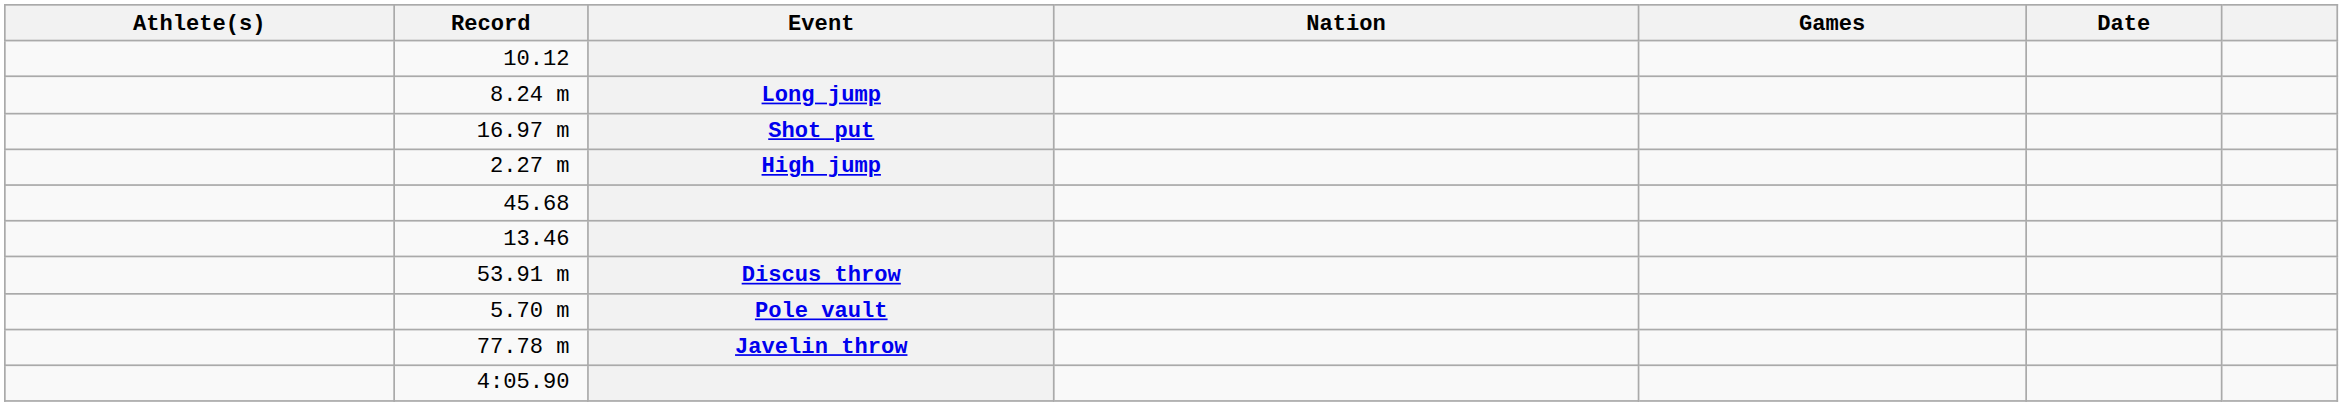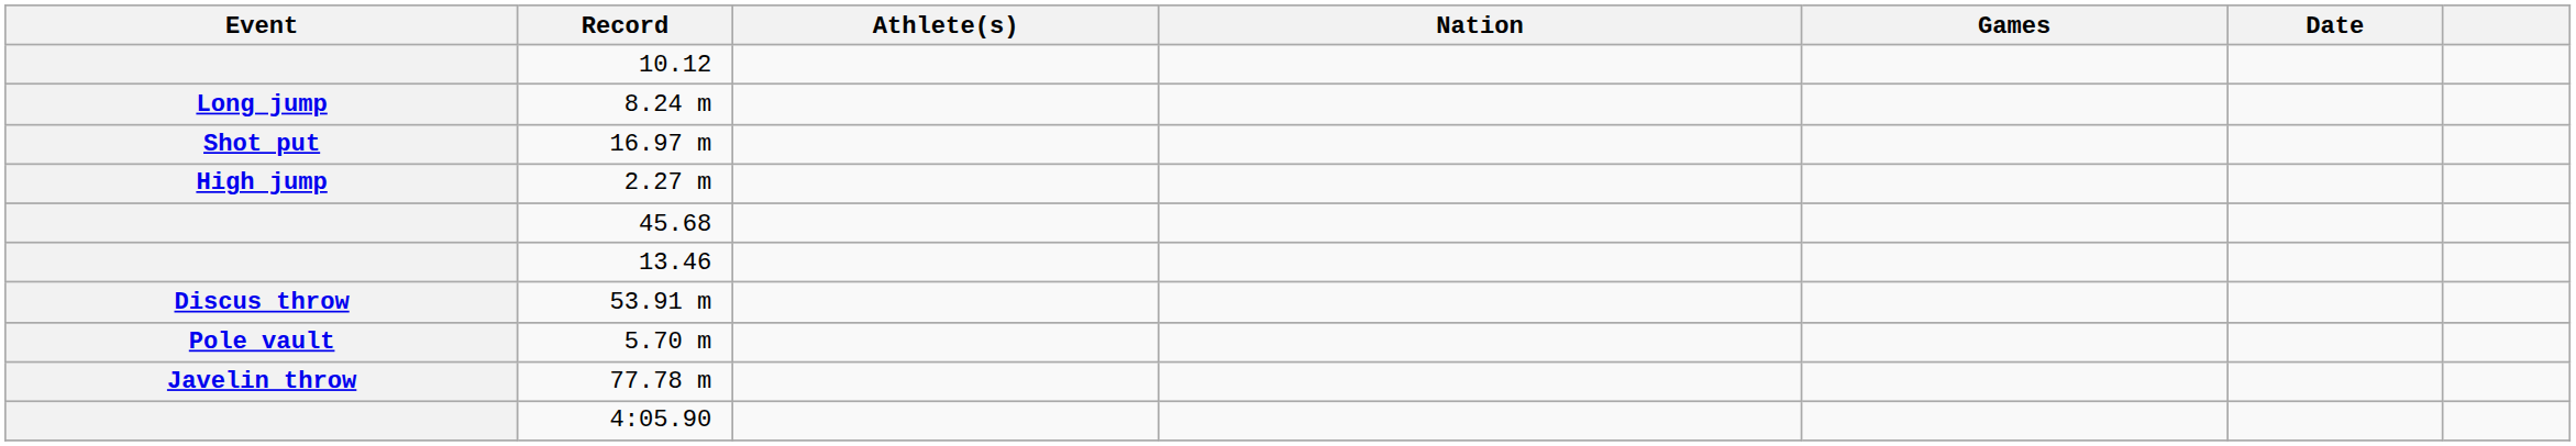 <table class="wikitable sortable plainrowheaders">
 <tr>
+<th scope="col" width=12%>Event</th>
+<th class="unsortable" width=5%>Record</th>
 <th scope="col" width=10%>Athlete(s)</th>
-<th class="unsortable" width=5%>Record</th>
-<th scope="col" width=12%>Event</th>
 <th scope="col" width=15%>Nation</th>
 <th scope="col" width=10%>Games</th>
 <th scope="col" width=5%>Date</th>
 <th scope="col" class="unsortable" width=3%></th>
 </tr>
 <tr>
+<th scope="row"></th>
+<td align=right>10.12 </td>
 <td></td>
-<td align=right>10.12 </td>
-<th scope="row"></th>
 <td></td>
 <td></td>
 <td></td>
 <td align=center></td>
 </tr>
 <tr>
+<th scope="row"><a href='#'>Long jump</a></th>
+<td align=right>8.24 m </td>
 <td></td>
-<td align=right>8.24 m </td>
-<th scope="row"><a href='#'>Long jump</a></th>
 <td></td>
 <td></td>
 <td></td>
 <td align=center></td>
 </tr>
 <tr>
+<th scope="row"><a href='#'>Shot put</a></th>
+<td align=right>16.97 m </td>
 <td></td>
-<td align=right>16.97 m </td>
-<th scope="row"><a href='#'>Shot put</a></th>
 <td></td>
 <td></td>
 <td></td>
 <td align=center></td>
 </tr>
 <tr>
+<th scope="row"><a href='#'>High jump</a></th>
+<td align=right>2.27 m </td>
 <td></td>
-<td align=right>2.27 m </td>
-<th scope="row"><a href='#'>High jump</a></th>
 <td></td>
 <td></td>
 <td></td>
 <td align=center></td>
 </tr>
 <tr>
+<th scope="row"></th>
+<td align=right>45.68 </td>
 <td></td>
-<td align=right>45.68 </td>
-<th scope="row"></th>
 <td></td>
 <td></td>
 <td></td>
 <td align=center></td>
 </tr>
 <tr>
+<th scope="row"></th>
+<td align=right>13.46 </td>
 <td></td>
-<td align=right>13.46 </td>
-<th scope="row"></th>
 <td></td>
 <td></td>
 <td></td>
 <td align=center></td>
 </tr>
 <tr>
+<th scope="row"><a href='#'>Discus throw</a></th>
+<td align=right>53.91 m </td>
 <td></td>
-<td align=right>53.91 m </td>
-<th scope="row"><a href='#'>Discus throw</a></th>
 <td></td>
 <td></td>
 <td></td>
 <td align=center></td>
 </tr>
 <tr>
+<th scope="row"><a href='#'>Pole vault</a></th>
+<td align=right>5.70 m </td>
 <td></td>
-<td align=right>5.70 m </td>
-<th scope="row"><a href='#'>Pole vault</a></th>
 <td></td>
 <td></td>
 <td></td>
 <td align=center></td>
 </tr>
 <tr>
+<th scope="row"><a href='#'>Javelin throw</a></th>
+<td align=right>77.78 m </td>
 <td></td>
-<td align=right>77.78 m </td>
-<th scope="row"><a href='#'>Javelin throw</a></th>
 <td></td>
 <td></td>
 <td></td>
 <td align=center></td>
 </tr>
 <tr>
+<th scope="row"></th>
+<td align=right>4:05.90 </td>
 <td></td>
-<td align=right>4:05.90 </td>
-<th scope="row"></th>
 <td></td>
 <td></td>
 <td></td>
 <td align=center></td>
 </tr>
 </table>
